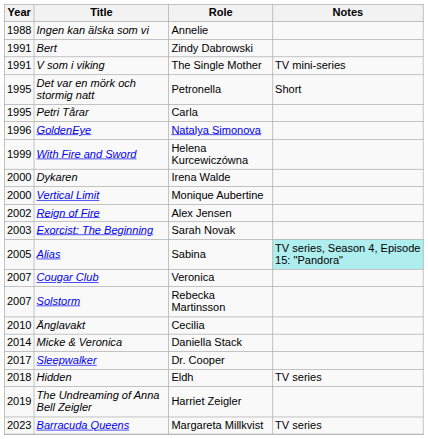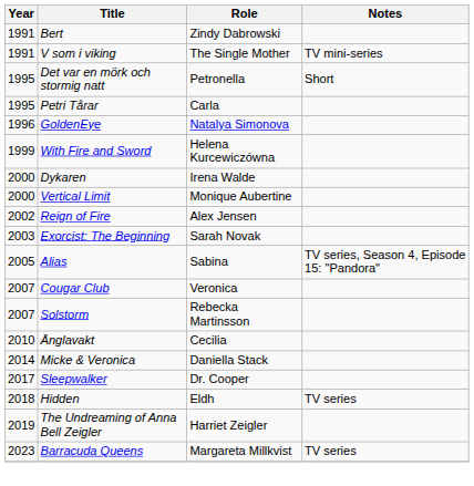 <table class="wikitable">
 <tr>
 <th>Year</th>
 <th>Title</th>
 <th>Role</th>
 <th>Notes</th>
-</tr>
-<tr>
-<td>1988</td>
-<td><em>Ingen kan älska som vi</em></td>
-<td>Annelie</td>
-<td></td>
 </tr>
 <tr>
 <td>1991</td>
 <td><em>Bert</em></td>
 <td>Zindy Dabrowski</td>
 <td></td>
 </tr>
 <tr>
 <td>1991</td>
 <td><em>V som i viking</em></td>
 <td>The Single Mother</td>
 <td>TV mini-series</td>
 </tr>
 <tr>
 <td>1995</td>
 <td><em>Det var en mörk och stormig natt</em></td>
 <td>Petronella</td>
 <td>Short</td>
 </tr>
 <tr>
 <td>1995</td>
 <td><em>Petri Tårar</em></td>
 <td>Carla</td>
 <td></td>
 </tr>
 <tr>
 <td>1996</td>
 <td><em><a href='#'>GoldenEye</a></em></td>
 <td><a href='#'>Natalya Simonova</a></td>
 <td></td>
 </tr>
 <tr>
 <td>1999</td>
 <td><em><a href='#'>With Fire and Sword</a></em></td>
 <td>Helena Kurcewiczówna</td>
 <td></td>
 </tr>
 <tr>
 <td>2000</td>
 <td><em>Dykaren</em></td>
 <td>Irena Walde</td>
 <td></td>
 </tr>
 <tr>
 <td>2000</td>
 <td><em><a href='#'>Vertical Limit</a></em></td>
 <td>Monique Aubertine</td>
 <td></td>
 </tr>
 <tr>
 <td>2002</td>
 <td><em><a href='#'>Reign of Fire</a></em></td>
 <td>Alex Jensen</td>
 <td></td>
 </tr>
 <tr>
 <td>2003</td>
 <td><em><a href='#'>Exorcist: The Beginning</a></em></td>
 <td>Sarah Novak</td>
 <td></td>
 </tr>
 <tr>
 <td>2005</td>
 <td><em><a href='#'>Alias</a></em></td>
 <td>Sabina</td>
-<td style="background: paleturquoise;">TV series, Season 4, Episode 15: "Pandora"</td>
+<td>TV series, Season 4, Episode 15: "Pandora"</td>
 </tr>
 <tr>
 <td>2007</td>
 <td><em><a href='#'>Cougar Club</a></em></td>
 <td>Veronica</td>
 <td></td>
 </tr>
 <tr>
 <td>2007</td>
 <td><em><a href='#'>Solstorm</a></em></td>
 <td>Rebecka Martinsson</td>
 <td></td>
 </tr>
 <tr>
 <td>2010</td>
 <td><em>Änglavakt</em></td>
 <td>Cecilia</td>
 <td></td>
 </tr>
 <tr>
 <td>2014</td>
 <td><em>Micke & Veronica</em></td>
 <td>Daniella Stack</td>
 <td></td>
 </tr>
 <tr>
 <td>2017</td>
 <td><em><a href='#'>Sleepwalker</a></em></td>
 <td>Dr. Cooper</td>
 <td></td>
 </tr>
 <tr>
 <td>2018</td>
 <td><em>Hidden</em></td>
 <td>Eldh</td>
 <td>TV series</td>
 </tr>
 <tr>
 <td>2019</td>
 <td><em>The Undreaming of Anna Bell Zeigler</em></td>
 <td>Harriet Zeigler</td>
 <td></td>
 </tr>
 <tr>
 <td>2023</td>
 <td><em><a href='#'>Barracuda Queens</a></em></td>
 <td>Margareta Millkvist</td>
 <td>TV series</td>
 </tr>
 <tr>
 </tr>
 </table>
